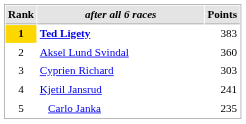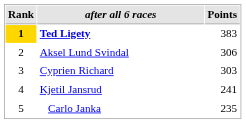 <table cellspacing="1" cellpadding="3" style="border:1px solid #AAAAAA;font-size:86%">
 <tr bgcolor="#E4E4E4">
 <th style="border-bottom:1px solid #AAAAAA" width=10>Rank</th>
 <th style="border-bottom:1px solid #AAAAAA" width=200><strong><em>after all 6 races</em></strong></th>
 <th style="border-bottom:1px solid #AAAAAA" width=20>Points</th>
 </tr>
 <tr>
 <td align="center" style="background: gold;"><strong>1</strong></td>
 <td> <strong><a href='#'>Ted Ligety</a> </strong></td>
 <td align="right">383</td>
 </tr>
 <tr>
 <td align="center">2</td>
 <td> <a href='#'>Aksel Lund Svindal</a></td>
-<td align="right">360</td>
+<td align="right">306</td>
 </tr>
 <tr>
 <td align="center">3</td>
 <td> <a href='#'>Cyprien Richard</a></td>
 <td align="right">303</td>
 </tr>
 <tr>
 <td align="center">4</td>
 <td> <a href='#'>Kjetil Jansrud</a></td>
 <td align="right">241</td>
 </tr>
 <tr>
 <td align="center">5</td>
 <td>   <a href='#'>Carlo Janka</a></td>
 <td align="right">235</td>
 </tr>
 </table>
